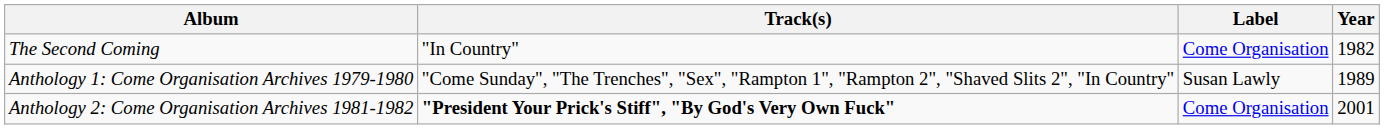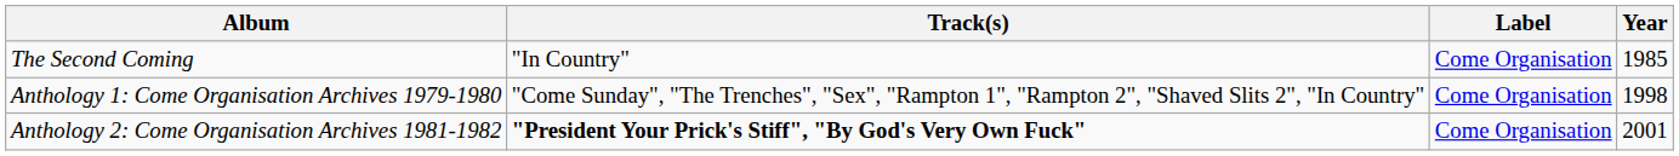 <table class="wikitable">
 <tr>
 <th>Album</th>
 <th>Track(s)</th>
 <th>Label</th>
 <th>Year</th>
 </tr>
 <tr>
 <td><em>The Second Coming</em></td>
 <td>"In Country"</td>
 <td><a href='#'>Come Organisation</a></td>
-<td>1982</td>
+<td>1985</td>
 </tr>
 <tr>
 <td><em>Anthology 1: Come Organisation Archives 1979-1980</em></td>
 <td>"Come Sunday", "The Trenches", "Sex", "Rampton 1", "Rampton 2", "Shaved Slits 2", "In Country"</td>
-<td>Susan Lawly</td>
-<td>1989</td>
+<td><a href='#'>Come Organisation</a></td>
+<td>1998</td>
 </tr>
 <tr>
 <td><em>Anthology 2: Come Organisation Archives 1981-1982</em></td>
 <td><strong>"President Your Prick's Stiff", "By God's Very Own Fuck"</strong></td>
 <td><a href='#'>Come Organisation</a></td>
 <td>2001</td>
 </tr>
 </table>
